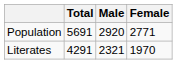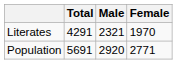 <table class="wikitable sortable">
 <tr>
 <th></th>
 <th>Total</th>
 <th>Male</th>
 <th>Female</th>
 </tr>
 <tr>
+<td>Literates</td>
+<td>4291</td>
+<td>2321</td>
+<td>1970</td>
+</tr>
+<tr>
 <td>Population</td>
 <td>5691</td>
 <td>2920</td>
 <td>2771</td>
 </tr>
-<tr>
-<td>Literates</td>
-<td>4291</td>
-<td>2321</td>
-<td>1970</td>
-</tr>
 </table>
